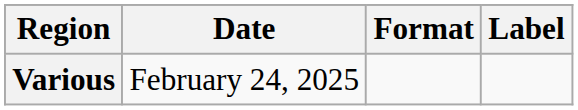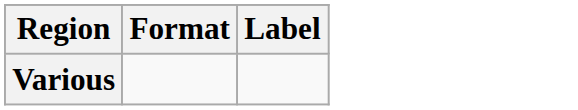 <table class="wikitable plainrowheaders">
 <tr>
 <th scope="col">Region</th>
-<th scope="col">Date</th>
 <th scope="col">Format</th>
 <th scope="col">Label</th>
 </tr>
 <tr>
 <th scope="row">Various </th>
-<td>February 24, 2025</td>
 <td></td>
 <td></td>
 </tr>
 </table>
